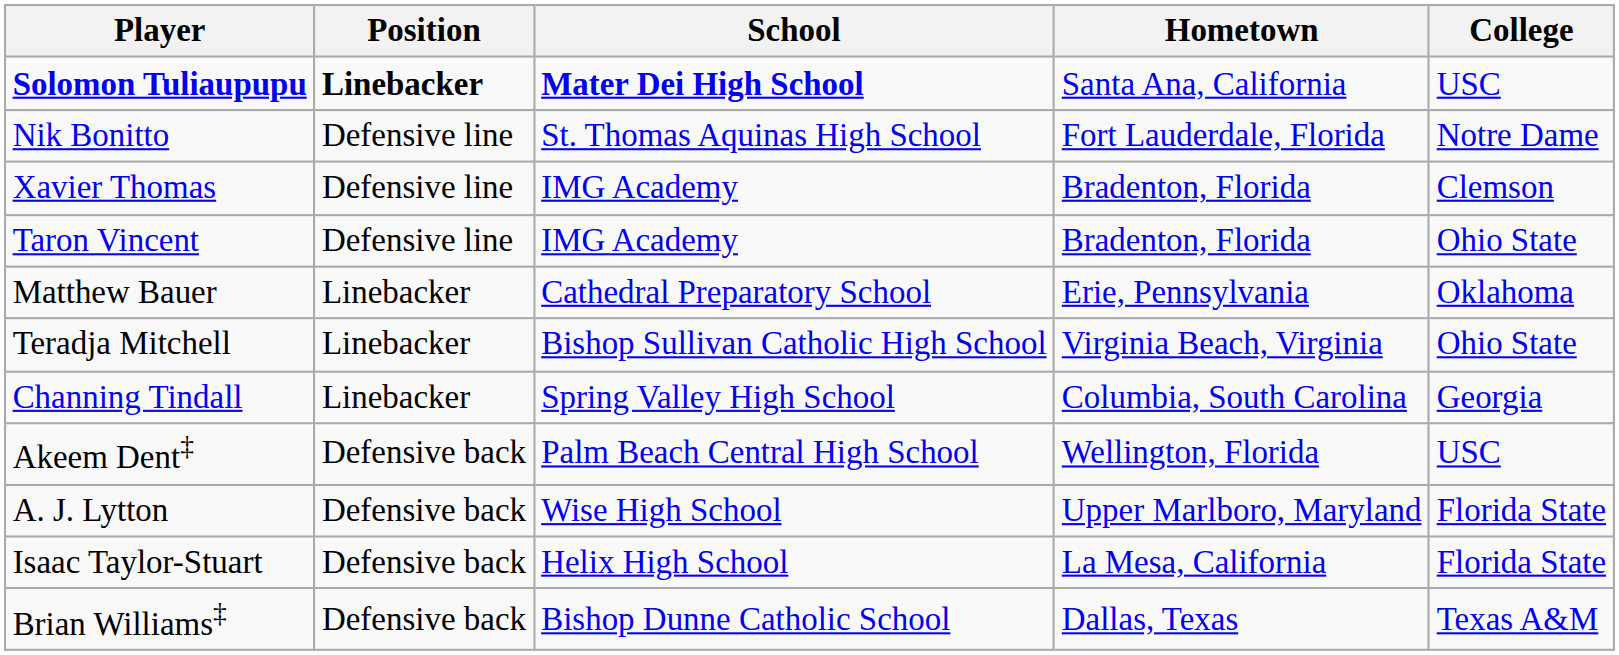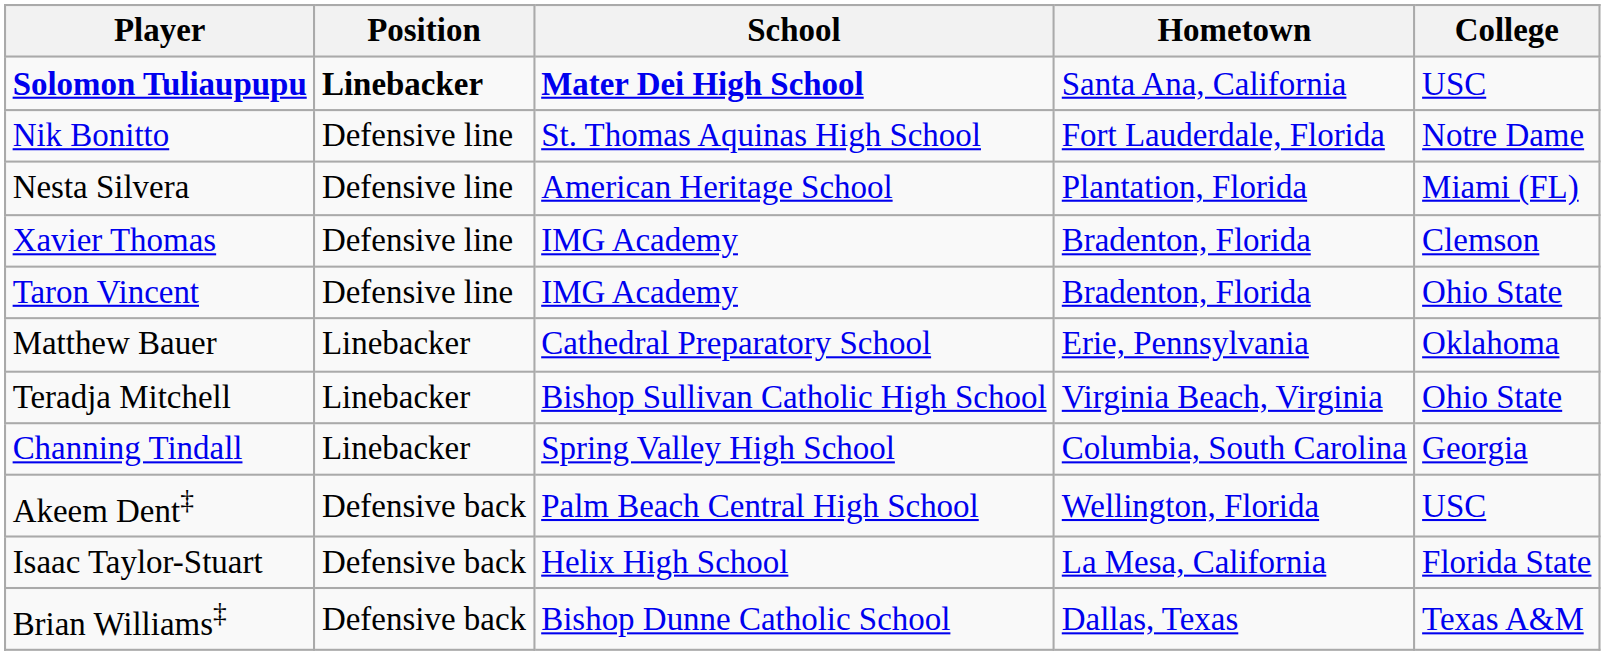 <table class="wikitable">
 <tr>
 <th>Player</th>
 <th>Position</th>
 <th>School</th>
 <th>Hometown</th>
 <th>College</th>
 </tr>
 <tr>
 <td><strong><a href='#'>Solomon Tuliaupupu</a></strong></td>
 <td><strong>Linebacker</strong></td>
 <td><strong><a href='#'>Mater Dei High School</a></strong></td>
 <td><a href='#'>Santa Ana, California</a></td>
 <td><a href='#'>USC</a></td>
 </tr>
 <tr>
 <td><a href='#'>Nik Bonitto</a></td>
 <td>Defensive line</td>
 <td><a href='#'>St. Thomas Aquinas High School</a></td>
 <td><a href='#'>Fort Lauderdale, Florida</a></td>
 <td><a href='#'>Notre Dame</a></td>
+</tr>
+<tr>
+<td>Nesta Silvera</td>
+<td>Defensive line</td>
+<td><a href='#'>American Heritage School</a></td>
+<td><a href='#'>Plantation, Florida</a></td>
+<td><a href='#'>Miami (FL)</a></td>
 </tr>
 <tr>
 <td><a href='#'>Xavier Thomas</a></td>
 <td>Defensive line</td>
 <td><a href='#'>IMG Academy</a></td>
 <td><a href='#'>Bradenton, Florida</a></td>
 <td><a href='#'>Clemson</a></td>
 </tr>
 <tr>
 <td><a href='#'>Taron Vincent</a></td>
 <td>Defensive line</td>
 <td><a href='#'>IMG Academy</a></td>
 <td><a href='#'>Bradenton, Florida</a></td>
 <td><a href='#'>Ohio State</a></td>
 </tr>
 <tr>
 <td>Matthew Bauer</td>
 <td>Linebacker</td>
 <td><a href='#'>Cathedral Preparatory School</a></td>
 <td><a href='#'>Erie, Pennsylvania</a></td>
 <td><a href='#'>Oklahoma</a></td>
 </tr>
 <tr>
 <td>Teradja Mitchell</td>
 <td>Linebacker</td>
 <td><a href='#'>Bishop Sullivan Catholic High School</a></td>
 <td><a href='#'>Virginia Beach, Virginia</a></td>
 <td><a href='#'>Ohio State</a></td>
 </tr>
 <tr>
 <td><a href='#'>Channing Tindall</a></td>
 <td>Linebacker</td>
 <td><a href='#'>Spring Valley High School</a></td>
 <td><a href='#'>Columbia, South Carolina</a></td>
 <td><a href='#'>Georgia</a></td>
 </tr>
 <tr>
 <td>Akeem Dent<sup>‡</sup></td>
 <td>Defensive back</td>
 <td><a href='#'>Palm Beach Central High School</a></td>
 <td><a href='#'>Wellington, Florida</a></td>
 <td><a href='#'>USC</a></td>
 </tr>
 <tr>
-<td>A. J. Lytton</td>
-<td>Defensive back</td>
-<td><a href='#'>Wise High School</a></td>
-<td><a href='#'>Upper Marlboro, Maryland</a></td>
-<td><a href='#'>Florida State</a></td>
-</tr>
-<tr>
 <td>Isaac Taylor-Stuart</td>
 <td>Defensive back</td>
 <td><a href='#'>Helix High School</a></td>
 <td><a href='#'>La Mesa, California</a></td>
 <td><a href='#'>Florida State</a></td>
 </tr>
 <tr>
 <td>Brian Williams<sup>‡</sup></td>
 <td>Defensive back</td>
 <td><a href='#'>Bishop Dunne Catholic School</a></td>
 <td><a href='#'>Dallas, Texas</a></td>
 <td><a href='#'>Texas A&M</a></td>
 </tr>
 </table>
